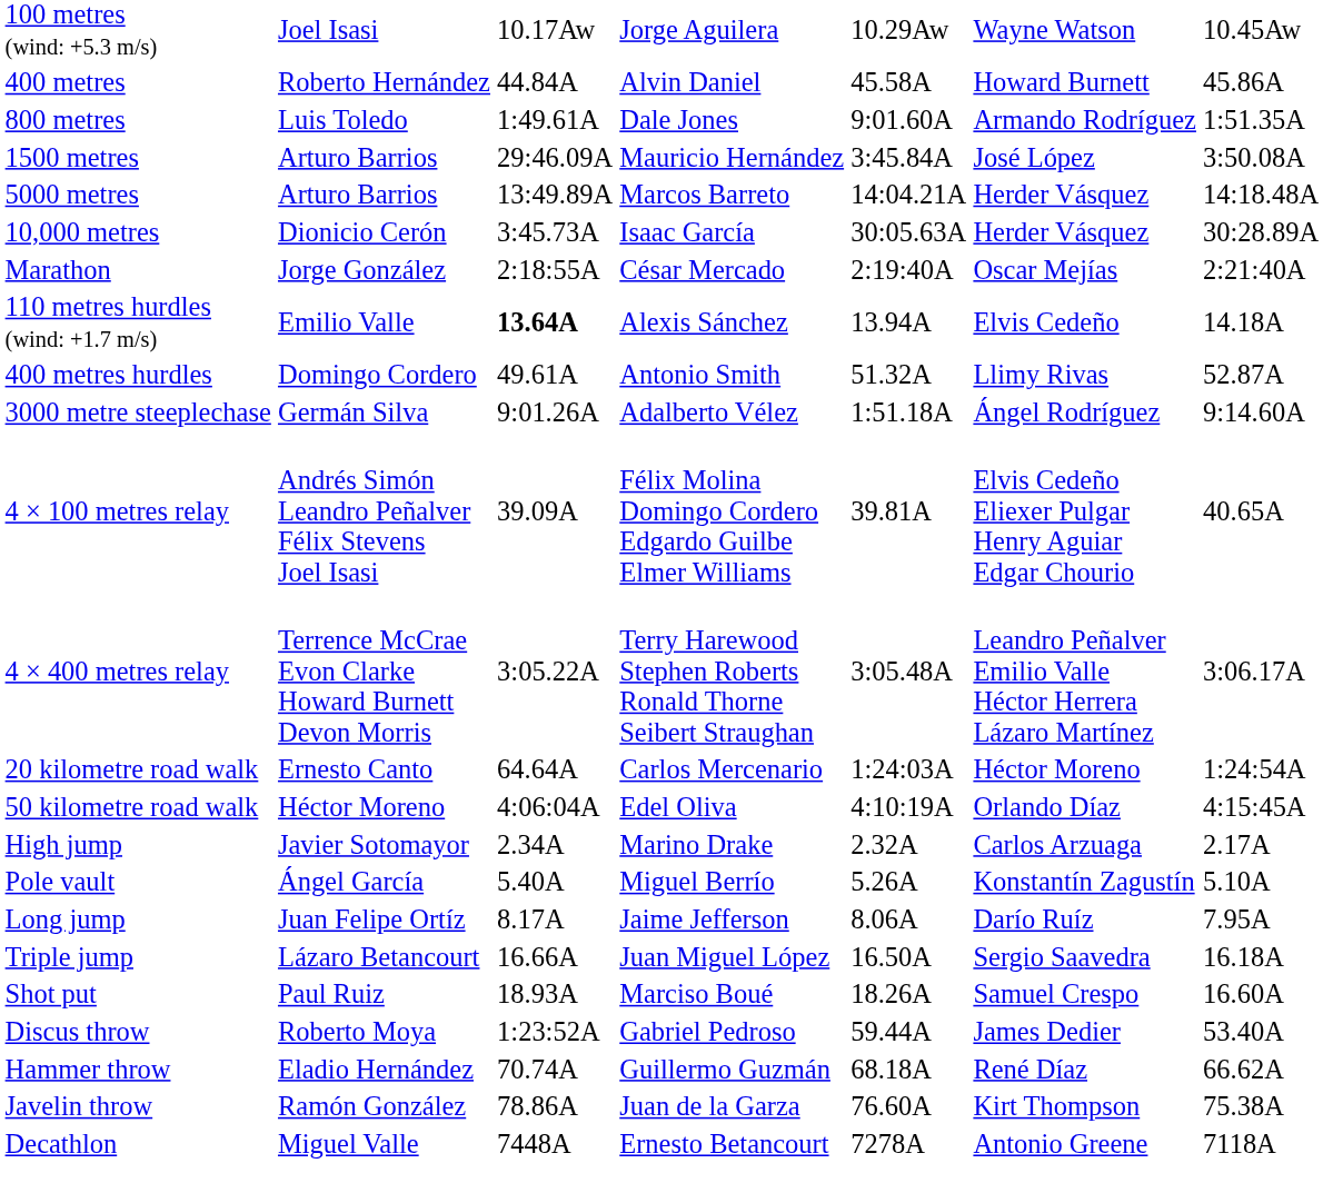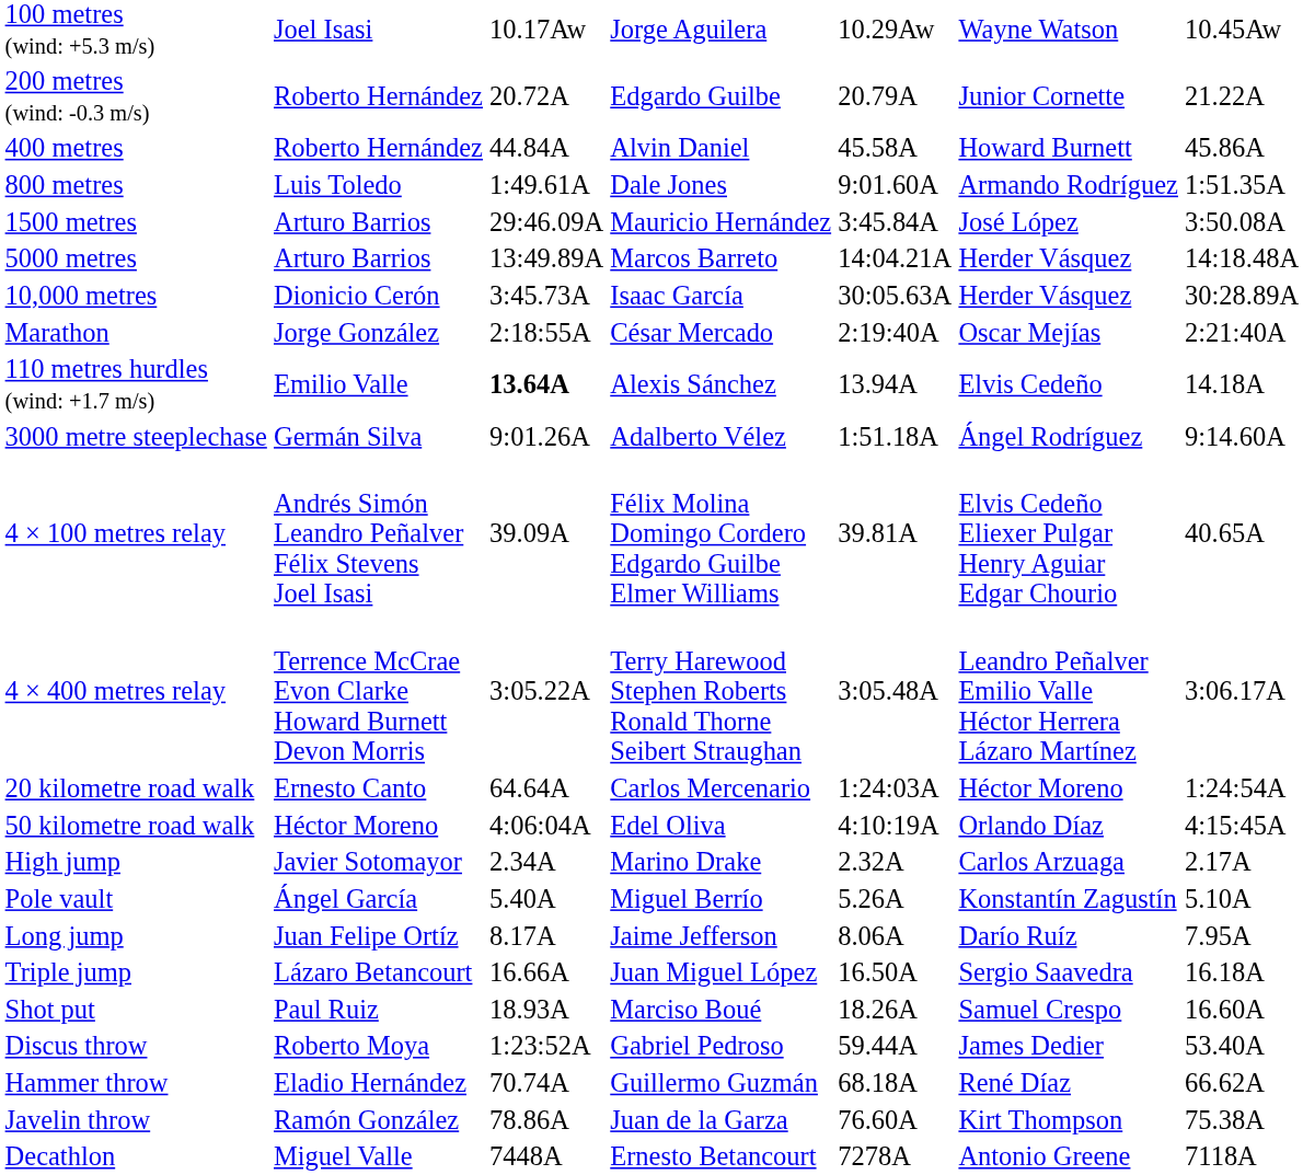 <table>
 <tr>
 <td><a href='#'>100 metres</a><br><small>(wind: +5.3 m/s)</small></td>
 <td><a href='#'>Joel Isasi</a><br> </td>
 <td>10.17Aw</td>
 <td><a href='#'>Jorge Aguilera</a><br> </td>
 <td>10.29Aw</td>
 <td><a href='#'>Wayne Watson</a><br> </td>
 <td>10.45Aw</td>
+</tr>
+<tr>
+<td><a href='#'>200 metres</a><br><small>(wind: -0.3 m/s)</small></td>
+<td><a href='#'>Roberto Hernández</a><br> </td>
+<td>20.72A</td>
+<td><a href='#'>Edgardo Guilbe</a><br> </td>
+<td>20.79A</td>
+<td><a href='#'>Junior Cornette</a><br> </td>
+<td>21.22A</td>
 </tr>
 <tr>
 <td><a href='#'>400 metres</a></td>
 <td><a href='#'>Roberto Hernández</a><br> </td>
 <td>44.84A</td>
 <td><a href='#'>Alvin Daniel</a><br> </td>
 <td>45.58A</td>
 <td><a href='#'>Howard Burnett</a><br> </td>
 <td>45.86A</td>
 </tr>
 <tr>
 <td><a href='#'>800 metres</a></td>
 <td><a href='#'>Luis Toledo</a><br> </td>
 <td>1:49.61A</td>
 <td><a href='#'>Dale Jones</a><br> </td>
 <td>9:01.60A</td>
 <td><a href='#'>Armando Rodríguez</a><br> </td>
 <td>1:51.35A</td>
 </tr>
 <tr>
 <td><a href='#'>1500 metres</a></td>
 <td><a href='#'>Arturo Barrios</a><br> </td>
 <td>29:46.09A</td>
 <td><a href='#'>Mauricio Hernández</a><br> </td>
 <td>3:45.84A</td>
 <td><a href='#'>José López</a><br> </td>
 <td>3:50.08A</td>
 </tr>
 <tr>
 <td><a href='#'>5000 metres</a></td>
 <td><a href='#'>Arturo Barrios</a><br> </td>
 <td>13:49.89A  </td>
 <td><a href='#'>Marcos Barreto</a><br> </td>
 <td>14:04.21A</td>
 <td><a href='#'>Herder Vásquez</a><br> </td>
 <td>14:18.48A</td>
 </tr>
 <tr>
 <td><a href='#'>10,000 metres</a></td>
 <td><a href='#'>Dionicio Cerón</a><br> </td>
 <td>3:45.73A</td>
 <td><a href='#'>Isaac García</a><br> </td>
 <td>30:05.63A</td>
 <td><a href='#'>Herder Vásquez</a><br> </td>
 <td>30:28.89A</td>
 </tr>
 <tr>
 <td><a href='#'>Marathon</a></td>
 <td><a href='#'>Jorge González</a><br> </td>
 <td>2:18:55A </td>
 <td><a href='#'>César Mercado</a><br> </td>
 <td>2:19:40A</td>
 <td><a href='#'>Oscar Mejías</a><br> </td>
 <td>2:21:40A</td>
 </tr>
 <tr>
 <td><a href='#'>110 metres hurdles</a><br><small>(wind: +1.7 m/s)</small></td>
 <td><a href='#'>Emilio Valle</a><br> </td>
 <td><strong>13.64A</strong></td>
 <td><a href='#'>Alexis Sánchez</a><br> </td>
 <td>13.94A</td>
 <td><a href='#'>Elvis Cedeño</a><br> </td>
 <td>14.18A</td>
-</tr>
-<tr>
-<td><a href='#'>400 metres hurdles</a></td>
-<td><a href='#'>Domingo Cordero</a><br> </td>
-<td>49.61A  </td>
-<td><a href='#'>Antonio Smith</a><br> </td>
-<td>51.32A</td>
-<td><a href='#'>Llimy Rivas</a><br> </td>
-<td>52.87A</td>
 </tr>
 <tr>
 <td><a href='#'>3000 metre steeplechase</a></td>
 <td><a href='#'>Germán Silva</a><br> </td>
 <td>9:01.26A</td>
 <td><a href='#'>Adalberto Vélez</a><br> </td>
 <td>1:51.18A</td>
 <td><a href='#'>Ángel Rodríguez</a><br> </td>
 <td>9:14.60A</td>
 </tr>
 <tr>
 <td><a href='#'>4 × 100 metres relay</a></td>
 <td><br><a href='#'>Andrés Simón</a><br><a href='#'>Leandro Peñalver</a><br><a href='#'>Félix Stevens</a><br><a href='#'>Joel Isasi</a></td>
 <td>39.09A</td>
 <td><br><a href='#'>Félix Molina</a><br><a href='#'>Domingo Cordero</a><br><a href='#'>Edgardo Guilbe</a><br><a href='#'>Elmer Williams</a></td>
 <td>39.81A</td>
 <td><br><a href='#'>Elvis Cedeño</a><br><a href='#'>Eliexer Pulgar</a><br><a href='#'>Henry Aguiar</a><br><a href='#'>Edgar Chourio</a></td>
 <td>40.65A</td>
 </tr>
 <tr>
 <td><a href='#'>4 × 400 metres relay</a></td>
 <td><br><a href='#'>Terrence McCrae</a><br><a href='#'>Evon Clarke</a><br><a href='#'>Howard Burnett</a><br><a href='#'>Devon Morris</a></td>
 <td>3:05.22A</td>
 <td><br><a href='#'>Terry Harewood</a><br><a href='#'>Stephen Roberts</a><br><a href='#'>Ronald Thorne</a><br><a href='#'>Seibert Straughan</a></td>
 <td>3:05.48A</td>
 <td><br><a href='#'>Leandro Peñalver</a><br><a href='#'>Emilio Valle</a><br><a href='#'>Héctor Herrera</a><br><a href='#'>Lázaro Martínez</a></td>
 <td>3:06.17A</td>
 </tr>
 <tr>
 <td><a href='#'>20 kilometre road walk</a></td>
 <td><a href='#'>Ernesto Canto</a><br> </td>
 <td>64.64A</td>
 <td><a href='#'>Carlos Mercenario</a><br> </td>
 <td>1:24:03A</td>
 <td><a href='#'>Héctor Moreno</a><br> </td>
 <td>1:24:54A</td>
 </tr>
 <tr>
 <td><a href='#'>50 kilometre road walk</a></td>
 <td><a href='#'>Héctor Moreno</a><br> </td>
 <td>4:06:04A</td>
 <td><a href='#'>Edel Oliva</a><br> </td>
 <td>4:10:19A</td>
 <td><a href='#'>Orlando Díaz</a><br> </td>
 <td>4:15:45A</td>
 </tr>
 <tr>
 <td><a href='#'>High jump</a></td>
 <td><a href='#'>Javier Sotomayor</a><br> </td>
 <td>2.34A </td>
 <td><a href='#'>Marino Drake</a><br> </td>
 <td>2.32A</td>
 <td><a href='#'>Carlos Arzuaga</a><br> </td>
 <td>2.17A</td>
 </tr>
 <tr>
 <td><a href='#'>Pole vault</a></td>
 <td><a href='#'>Ángel García</a><br> </td>
 <td>5.40A </td>
 <td><a href='#'>Miguel Berrío</a><br> </td>
 <td>5.26A</td>
 <td><a href='#'>Konstantín Zagustín</a><br> </td>
 <td>5.10A</td>
 </tr>
 <tr>
 <td><a href='#'>Long jump</a></td>
 <td><a href='#'>Juan Felipe Ortíz</a><br> </td>
 <td>8.17A</td>
 <td><a href='#'>Jaime Jefferson</a><br> </td>
 <td>8.06A</td>
 <td><a href='#'>Darío Ruíz</a><br> </td>
 <td>7.95A</td>
 </tr>
 <tr>
 <td><a href='#'>Triple jump</a></td>
 <td><a href='#'>Lázaro Betancourt</a><br> </td>
 <td>16.66A</td>
 <td><a href='#'>Juan Miguel López</a><br> </td>
 <td>16.50A</td>
 <td><a href='#'>Sergio Saavedra</a><br> </td>
 <td>16.18A</td>
 </tr>
 <tr>
 <td><a href='#'>Shot put</a></td>
 <td><a href='#'>Paul Ruiz</a><br> </td>
 <td>18.93A</td>
 <td><a href='#'>Marciso Boué</a><br> </td>
 <td>18.26A</td>
 <td><a href='#'>Samuel Crespo</a><br> </td>
 <td>16.60A</td>
 </tr>
 <tr>
 <td><a href='#'>Discus throw</a></td>
 <td><a href='#'>Roberto Moya</a><br> </td>
 <td>1:23:52A </td>
 <td><a href='#'>Gabriel Pedroso</a><br> </td>
 <td>59.44A</td>
 <td><a href='#'>James Dedier</a><br> </td>
 <td>53.40A</td>
 </tr>
 <tr>
 <td><a href='#'>Hammer throw</a></td>
 <td><a href='#'>Eladio Hernández</a><br> </td>
 <td>70.74A  </td>
 <td><a href='#'>Guillermo Guzmán</a><br> </td>
 <td>68.18A</td>
 <td><a href='#'>René Díaz</a><br> </td>
 <td>66.62A</td>
 </tr>
 <tr>
 <td><a href='#'>Javelin throw</a></td>
 <td><a href='#'>Ramón González</a><br> </td>
 <td>78.86A </td>
 <td><a href='#'>Juan de la Garza</a><br> </td>
 <td>76.60A</td>
 <td><a href='#'>Kirt Thompson</a><br> </td>
 <td>75.38A</td>
 </tr>
 <tr>
 <td><a href='#'>Decathlon</a></td>
 <td><a href='#'>Miguel Valle</a><br> </td>
 <td>7448A</td>
 <td><a href='#'>Ernesto Betancourt</a><br> </td>
 <td>7278A</td>
 <td><a href='#'>Antonio Greene</a><br> </td>
 <td>7118A</td>
 </tr>
 </table>
